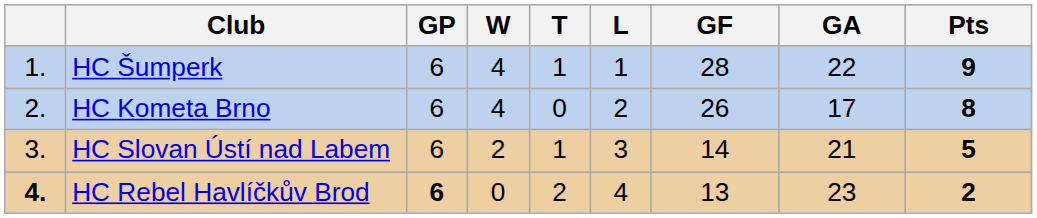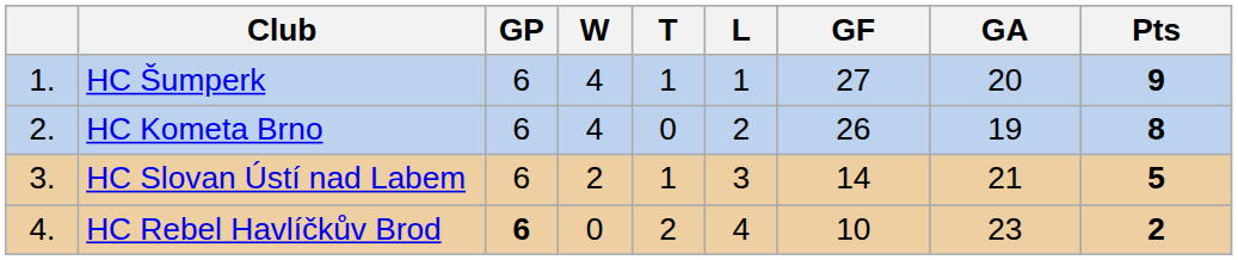 <table class="wikitable">
 <tr>
 <th width="30"></th>
 <th width="200">Club</th>
 <th width="30">GP</th>
 <th width="30">W</th>
 <th width="30">T</th>
 <th width="30">L</th>
 <th width="70">GF</th>
 <th width="70">GA</th>
 <th width="70">Pts</th>
 </tr>
 <tr bgcolor="#BCD2EE" align="center">
 <td>1.</td>
 <td align="left"><a href='#'>HC Šumperk</a></td>
 <td>6</td>
 <td>4</td>
 <td>1</td>
 <td>1</td>
-<td>28</td>
-<td>22</td>
+<td>27</td>
+<td>20</td>
 <td><strong>9</strong></td>
 </tr>
 <tr bgcolor="#BCD2EE" align="center">
 <td>2.</td>
 <td align="left"><a href='#'>HC Kometa Brno</a></td>
 <td>6</td>
 <td>4</td>
 <td>0</td>
 <td>2</td>
 <td>26</td>
-<td>17</td>
+<td>19</td>
 <td><strong>8</strong></td>
 </tr>
 <tr bgcolor="#EECFA1" align="center">
 <td>3.</td>
 <td align="left"><a href='#'>HC Slovan Ústí nad Labem</a></td>
 <td>6</td>
 <td>2</td>
 <td>1</td>
 <td>3</td>
 <td>14</td>
 <td>21</td>
 <td><strong>5</strong></td>
 </tr>
 <tr bgcolor="#EECFA1" align="center">
-<td><strong>4.</strong></td>
+<td>4.</td>
 <td align="left"><a href='#'>HC Rebel Havlíčkův Brod</a></td>
 <td><strong>6</strong></td>
 <td>0</td>
 <td>2</td>
 <td>4</td>
-<td>13</td>
+<td>10</td>
 <td>23</td>
 <td><strong>2</strong></td>
 </tr>
 </table>
